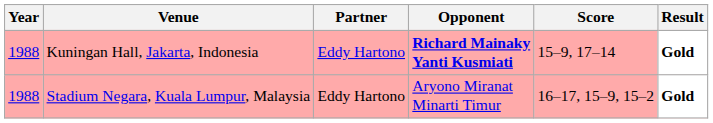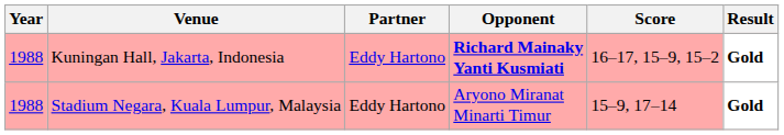 <table class="sortable wikitable" style="font-size: 90%;">
 <tr>
 <th>Year</th>
 <th>Venue</th>
 <th>Partner</th>
 <th>Opponent</th>
 <th>Score</th>
 <th>Result</th>
 </tr>
 <tr style="background:#FFAAAA">
 <td align="center"><a href='#'>1988</a></td>
 <td align="left">Kuningan Hall, <a href='#'>Jakarta</a>, Indonesia</td>
 <td align="left"> <a href='#'>Eddy Hartono</a></td>
 <td align="left"><strong> <a href='#'>Richard Mainaky</a><br> <a href='#'>Yanti Kusmiati</a></strong></td>
-<td align="left">15–9, 17–14</td>
+<td align="left">16–17, 15–9, 15–2</td>
 <td style="text-align:left; background:white"> <strong>Gold</strong></td>
 </tr>
 <tr style="background:#FFAAAA">
 <td align="center"><a href='#'>1988</a></td>
 <td align="left"><a href='#'>Stadium Negara</a>, <a href='#'>Kuala Lumpur</a>, Malaysia</td>
 <td align="left"> Eddy Hartono</td>
 <td align="left"> <a href='#'>Aryono Miranat</a><br> <a href='#'>Minarti Timur</a></td>
-<td align="left">16–17, 15–9, 15–2</td>
+<td align="left">15–9, 17–14</td>
 <td style="text-align:left; background:white"> <strong>Gold</strong></td>
 </tr>
 </table>
